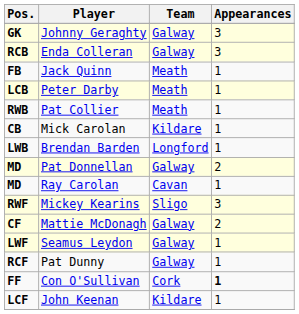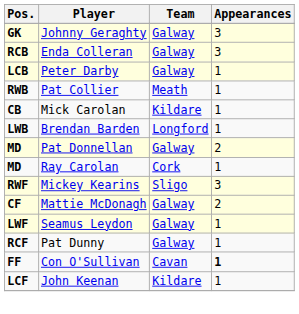 <table class="wikitable">
 <tr>
 <th>Pos.</th>
 <th>Player</th>
 <th>Team</th>
 <th>Appearances</th>
 </tr>
 <tr>
 </tr>
 <tr bgcolor=#FFFFDD>
 <td><strong>GK</strong></td>
 <td> <a href='#'>Johnny Geraghty</a></td>
 <td><a href='#'>Galway</a></td>
 <td>3</td>
 </tr>
 <tr bgcolor=#FFFFDD>
 <td><strong>RCB</strong></td>
 <td> <a href='#'>Enda Colleran</a></td>
 <td><a href='#'>Galway</a></td>
 <td>3</td>
 </tr>
-<tr>
-<td><strong>FB</strong></td>
-<td> <a href='#'>Jack Quinn</a></td>
-<td><a href='#'>Meath</a></td>
-<td>1</td>
-</tr>
 <tr bgcolor=#FFFFDD>
 <td><strong>LCB</strong></td>
 <td> <a href='#'>Peter Darby</a></td>
-<td><a href='#'>Meath</a></td>
+<td><a href='#'>Galway</a></td>
 <td>1</td>
 </tr>
 <tr>
 <td><strong>RWB</strong></td>
 <td> <a href='#'>Pat Collier</a></td>
 <td><a href='#'>Meath</a></td>
 <td>1</td>
 </tr>
 <tr>
 <td><strong>CB</strong></td>
 <td> Mick Carolan</td>
 <td><a href='#'>Kildare</a></td>
 <td>1</td>
 </tr>
 <tr>
 <td><strong>LWB</strong></td>
 <td> <a href='#'>Brendan Barden</a></td>
 <td><a href='#'>Longford</a></td>
 <td>1</td>
 </tr>
 <tr bgcolor=#FFFFDD>
 <td><strong>MD</strong></td>
 <td> <a href='#'>Pat Donnellan</a></td>
 <td><a href='#'>Galway</a></td>
 <td>2</td>
 </tr>
 <tr>
 <td><strong>MD</strong></td>
 <td> <a href='#'>Ray Carolan</a></td>
-<td><a href='#'>Cavan</a></td>
+<td><a href='#'>Cork</a></td>
 <td>1</td>
 </tr>
 <tr bgcolor=#FFFFDD>
 <td><strong>RWF</strong></td>
 <td> <a href='#'>Mickey Kearins</a></td>
 <td><a href='#'>Sligo</a></td>
 <td>3</td>
 </tr>
 <tr bgcolor=#FFFFDD>
 <td><strong>CF</strong></td>
 <td> <a href='#'>Mattie McDonagh</a></td>
 <td><a href='#'>Galway</a></td>
 <td>2</td>
 </tr>
 <tr bgcolor=#FFFFDD>
 <td><strong>LWF</strong></td>
 <td> <a href='#'>Seamus Leydon</a></td>
 <td><a href='#'>Galway</a></td>
 <td>1</td>
 </tr>
 <tr>
 <td><strong>RCF</strong></td>
 <td> Pat Dunny</td>
 <td><a href='#'>Galway</a></td>
 <td>1</td>
 </tr>
 <tr>
 <td><strong>FF</strong></td>
 <td> <a href='#'>Con O'Sullivan</a></td>
-<td><a href='#'>Cork</a></td>
+<td><a href='#'>Cavan</a></td>
 <td><strong>1</strong></td>
 </tr>
 <tr>
 <td><strong>LCF</strong></td>
 <td> <a href='#'>John Keenan</a></td>
 <td><a href='#'>Kildare</a></td>
 <td>1</td>
 </tr>
 <tr>
 </tr>
 </table>
